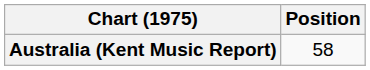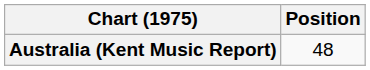 <table class="wikitable plainrowheaders" style="text-align:center">
 <tr>
 <th>Chart (1975)</th>
 <th>Position</th>
 </tr>
 <tr>
 <th scope="row">Australia (Kent Music Report)</th>
-<td>58</td>
+<td>48</td>
 </tr>
 </table>
